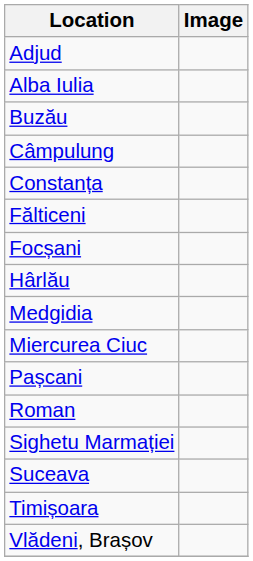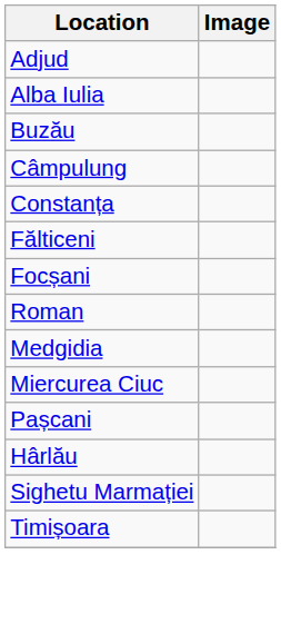 <table class="wikitable sortable">
 <tr>
 <th>Location</th>
 <th>Image</th>
 </tr>
 <tr>
 <td><a href='#'>Adjud</a></td>
 <td></td>
 </tr>
 <tr>
 <td><a href='#'>Alba Iulia</a></td>
 <td></td>
 </tr>
 <tr>
 <td><a href='#'>Buzău</a></td>
 <td></td>
 </tr>
 <tr>
 <td><a href='#'>Câmpulung</a></td>
 <td></td>
 </tr>
 <tr>
 <td><a href='#'>Constanța</a></td>
 <td></td>
 </tr>
 <tr>
 <td><a href='#'>Fălticeni</a></td>
 <td></td>
 </tr>
 <tr>
 <td><a href='#'>Focșani</a></td>
 <td></td>
 </tr>
 <tr>
-<td><a href='#'>Hârlău</a></td>
+<td><a href='#'>Roman</a></td>
 <td></td>
 </tr>
 <tr>
 <td><a href='#'>Medgidia</a></td>
 <td></td>
 </tr>
 <tr>
 <td><a href='#'>Miercurea Ciuc</a></td>
 <td></td>
 </tr>
 <tr>
 <td><a href='#'>Pașcani</a></td>
 <td></td>
 </tr>
 <tr>
-<td><a href='#'>Roman</a></td>
+<td><a href='#'>Hârlău</a></td>
 <td></td>
 </tr>
 <tr>
 <td><a href='#'>Sighetu Marmației</a></td>
 <td></td>
 </tr>
 <tr>
-<td><a href='#'>Suceava</a></td>
-<td></td>
-</tr>
-<tr>
 <td><a href='#'>Timișoara</a></td>
-<td></td>
-</tr>
-<tr>
-<td><a href='#'>Vlădeni</a>, Brașov</td>
 <td></td>
 </tr>
 <tr>
 </tr>
 </table>
